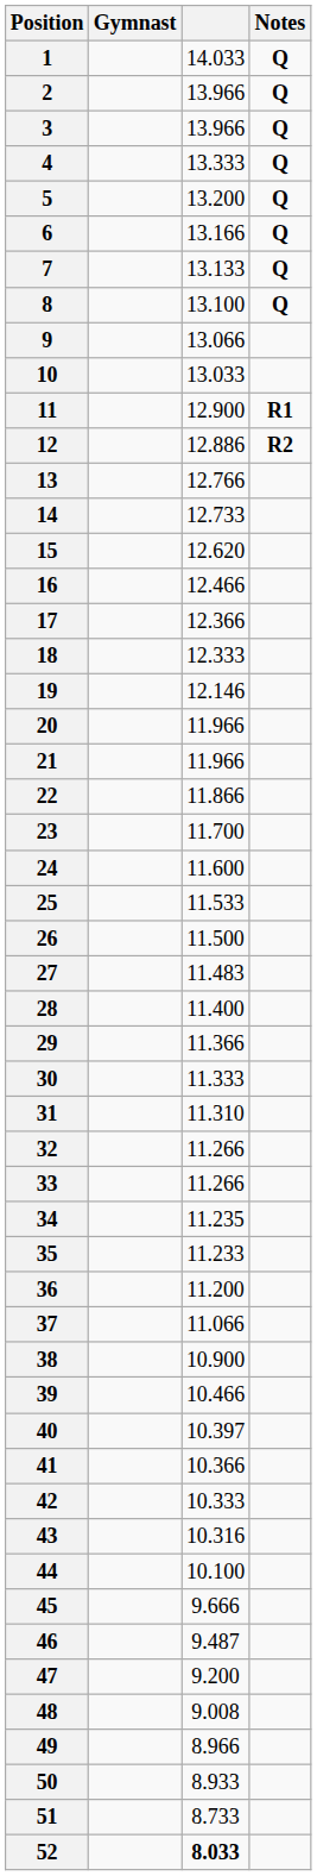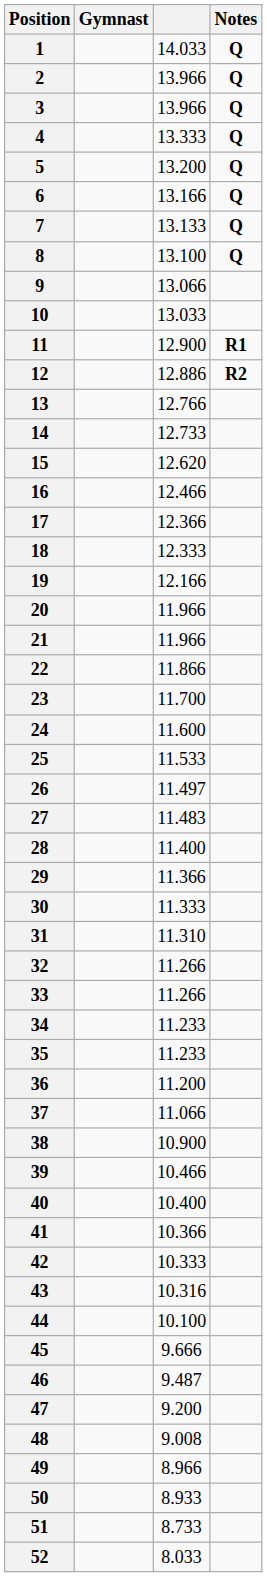 <table class="wikitable sortable" style="text-align:center; font-size:95%">
 <tr>
 <th scope=col>Position</th>
 <th scope=col>Gymnast</th>
 <th scope=col></th>
 <th scope=col>Notes</th>
 </tr>
 <tr>
 <th scope=row>1</th>
 <td align=left></td>
 <td>14.033</td>
 <td><strong>Q</strong></td>
 </tr>
 <tr>
 <th scope=row>2</th>
 <td align=left></td>
 <td>13.966</td>
 <td><strong>Q</strong></td>
 </tr>
 <tr>
 <th scope=row>3</th>
 <td align=left></td>
 <td>13.966</td>
 <td><strong>Q</strong></td>
 </tr>
 <tr>
 <th scope=row>4</th>
 <td align=left></td>
 <td>13.333</td>
 <td><strong>Q</strong></td>
 </tr>
 <tr>
 <th scope=row>5</th>
 <td align=left></td>
 <td>13.200</td>
 <td><strong>Q</strong></td>
 </tr>
 <tr>
 <th scope=row>6</th>
 <td align=left></td>
 <td>13.166</td>
 <td><strong>Q</strong></td>
 </tr>
 <tr>
 <th scope=row>7</th>
 <td align=left></td>
 <td>13.133</td>
 <td><strong>Q</strong></td>
 </tr>
 <tr>
 <th scope=row>8</th>
 <td align=left></td>
 <td>13.100</td>
 <td><strong>Q</strong></td>
 </tr>
 <tr>
 <th scope=row>9</th>
 <td align=left></td>
 <td>13.066</td>
 <td></td>
 </tr>
 <tr>
 <th scope=row>10</th>
 <td align=left></td>
 <td>13.033</td>
 <td></td>
 </tr>
 <tr>
 <th scope=row>11</th>
 <td align=left></td>
 <td>12.900</td>
 <td><strong>R1</strong></td>
 </tr>
 <tr>
 <th scope=row>12</th>
 <td align=left></td>
 <td>12.886</td>
 <td><strong>R2</strong></td>
 </tr>
 <tr>
 <th scope=row>13</th>
 <td align=left></td>
 <td>12.766</td>
 <td></td>
 </tr>
 <tr>
 <th scope=row>14</th>
 <td align=left></td>
 <td>12.733</td>
 <td></td>
 </tr>
 <tr>
 <th scope=row>15</th>
 <td align=left></td>
 <td>12.620</td>
 <td></td>
 </tr>
 <tr>
 <th scope=row>16</th>
 <td align=left></td>
 <td>12.466</td>
 <td></td>
 </tr>
 <tr>
 <th scope=row>17</th>
 <td align=left></td>
 <td>12.366</td>
 <td></td>
 </tr>
 <tr>
 <th scope=row>18</th>
 <td align=left></td>
 <td>12.333</td>
 <td></td>
 </tr>
 <tr>
 <th scope=row>19</th>
 <td align=left></td>
-<td>12.146</td>
+<td>12.166</td>
 <td></td>
 </tr>
 <tr>
 <th scope=row>20</th>
 <td align=left></td>
 <td>11.966</td>
 <td></td>
 </tr>
 <tr>
 <th scope=row>21</th>
 <td align=left></td>
 <td>11.966</td>
 <td></td>
 </tr>
 <tr>
 <th scope=row>22</th>
 <td align=left></td>
 <td>11.866</td>
 <td></td>
 </tr>
 <tr>
 <th scope=row>23</th>
 <td align=left></td>
 <td>11.700</td>
 <td></td>
 </tr>
 <tr>
 <th scope=row>24</th>
 <td align=left></td>
 <td>11.600</td>
 <td></td>
 </tr>
 <tr>
 <th scope=row>25</th>
 <td align=left></td>
 <td>11.533</td>
 <td></td>
 </tr>
 <tr>
 <th scope=row>26</th>
 <td align=left></td>
-<td>11.500</td>
+<td>11.497</td>
 <td></td>
 </tr>
 <tr>
 <th scope=row>27</th>
 <td align=left></td>
 <td>11.483</td>
 <td></td>
 </tr>
 <tr>
 <th scope=row>28</th>
 <td align=left></td>
 <td>11.400</td>
 <td></td>
 </tr>
 <tr>
 <th scope=row>29</th>
 <td align=left></td>
 <td>11.366</td>
 <td></td>
 </tr>
 <tr>
 <th scope=row>30</th>
 <td align=left></td>
 <td>11.333</td>
 <td></td>
 </tr>
 <tr>
 <th scope=row>31</th>
 <td align=left></td>
 <td>11.310</td>
 <td></td>
 </tr>
 <tr>
 <th scope=row>32</th>
 <td align=left></td>
 <td>11.266</td>
 <td></td>
 </tr>
 <tr>
 <th scope=row>33</th>
 <td align=left></td>
 <td>11.266</td>
 <td></td>
 </tr>
 <tr>
 <th scope=row>34</th>
 <td align=left></td>
-<td>11.235</td>
+<td>11.233</td>
 <td></td>
 </tr>
 <tr>
 <th scope=row>35</th>
 <td align=left></td>
 <td>11.233</td>
 <td></td>
 </tr>
 <tr>
 <th scope=row>36</th>
 <td align=left></td>
 <td>11.200</td>
 <td></td>
 </tr>
 <tr>
 <th scope=row>37</th>
 <td align=left></td>
 <td>11.066</td>
 <td></td>
 </tr>
 <tr>
 <th scope=row>38</th>
 <td align=left></td>
 <td>10.900</td>
 <td></td>
 </tr>
 <tr>
 <th scope=row>39</th>
 <td align=left></td>
 <td>10.466</td>
 <td></td>
 </tr>
 <tr>
 <th scope=row>40</th>
 <td align=left></td>
-<td>10.397</td>
+<td>10.400</td>
 <td></td>
 </tr>
 <tr>
 <th scope=row>41</th>
 <td align=left></td>
 <td>10.366</td>
 <td></td>
 </tr>
 <tr>
 <th scope=row>42</th>
 <td align=left></td>
 <td>10.333</td>
 <td></td>
 </tr>
 <tr>
 <th scope=row>43</th>
 <td align=left></td>
 <td>10.316</td>
 <td></td>
 </tr>
 <tr>
 <th scope=row>44</th>
 <td align=left></td>
 <td>10.100</td>
 <td></td>
 </tr>
 <tr>
 <th scope=row>45</th>
 <td align=left></td>
 <td>9.666</td>
 <td></td>
 </tr>
 <tr>
 <th scope=row>46</th>
 <td align=left></td>
 <td>9.487</td>
 <td></td>
 </tr>
 <tr>
 <th scope=row>47</th>
 <td align=left></td>
 <td>9.200</td>
 <td></td>
 </tr>
 <tr>
 <th scope=row>48</th>
 <td align=left></td>
 <td>9.008</td>
 <td></td>
 </tr>
 <tr>
 <th scope=row>49</th>
 <td align=left></td>
 <td>8.966</td>
 <td></td>
 </tr>
 <tr>
 <th scope=row>50</th>
 <td align=left></td>
 <td>8.933</td>
 <td></td>
 </tr>
 <tr>
 <th scope=row>51</th>
 <td align=left></td>
 <td>8.733</td>
 <td></td>
 </tr>
 <tr>
 <th scope=row>52</th>
 <td align=left></td>
-<td><strong>8.033</strong></td>
+<td>8.033</td>
 <td></td>
 </tr>
 </table>
